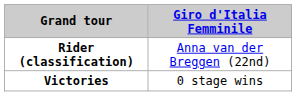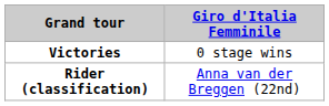 <table class="wikitable" style="background-color:#ffffff; text-align:center;">
 <tr ---->
 <th scope="row" style="background-color:#CCCCCC; text-align:center; width:150px;">Grand tour</th>
 <th scope="col" style="background-color:#CCCCCC; width:150px;"><a href='#'>Giro d'Italia Femminile</a></th>
 </tr>
 <tr>
+<th scope="row" style="background-color:#ffffff; text-align:center;">Victories</th>
+<td>0 stage wins</td>
+</tr>
+<tr>
 <th scope="row" style="background-color:#ffffff; text-align:center;">Rider (classification)</th>
 <td><a href='#'>Anna van der Breggen</a> (22nd)</td>
 </tr>
-<tr>
-<th scope="row" style="background-color:#ffffff; text-align:center;">Victories</th>
-<td>0 stage wins</td>
-</tr>
 </table>
